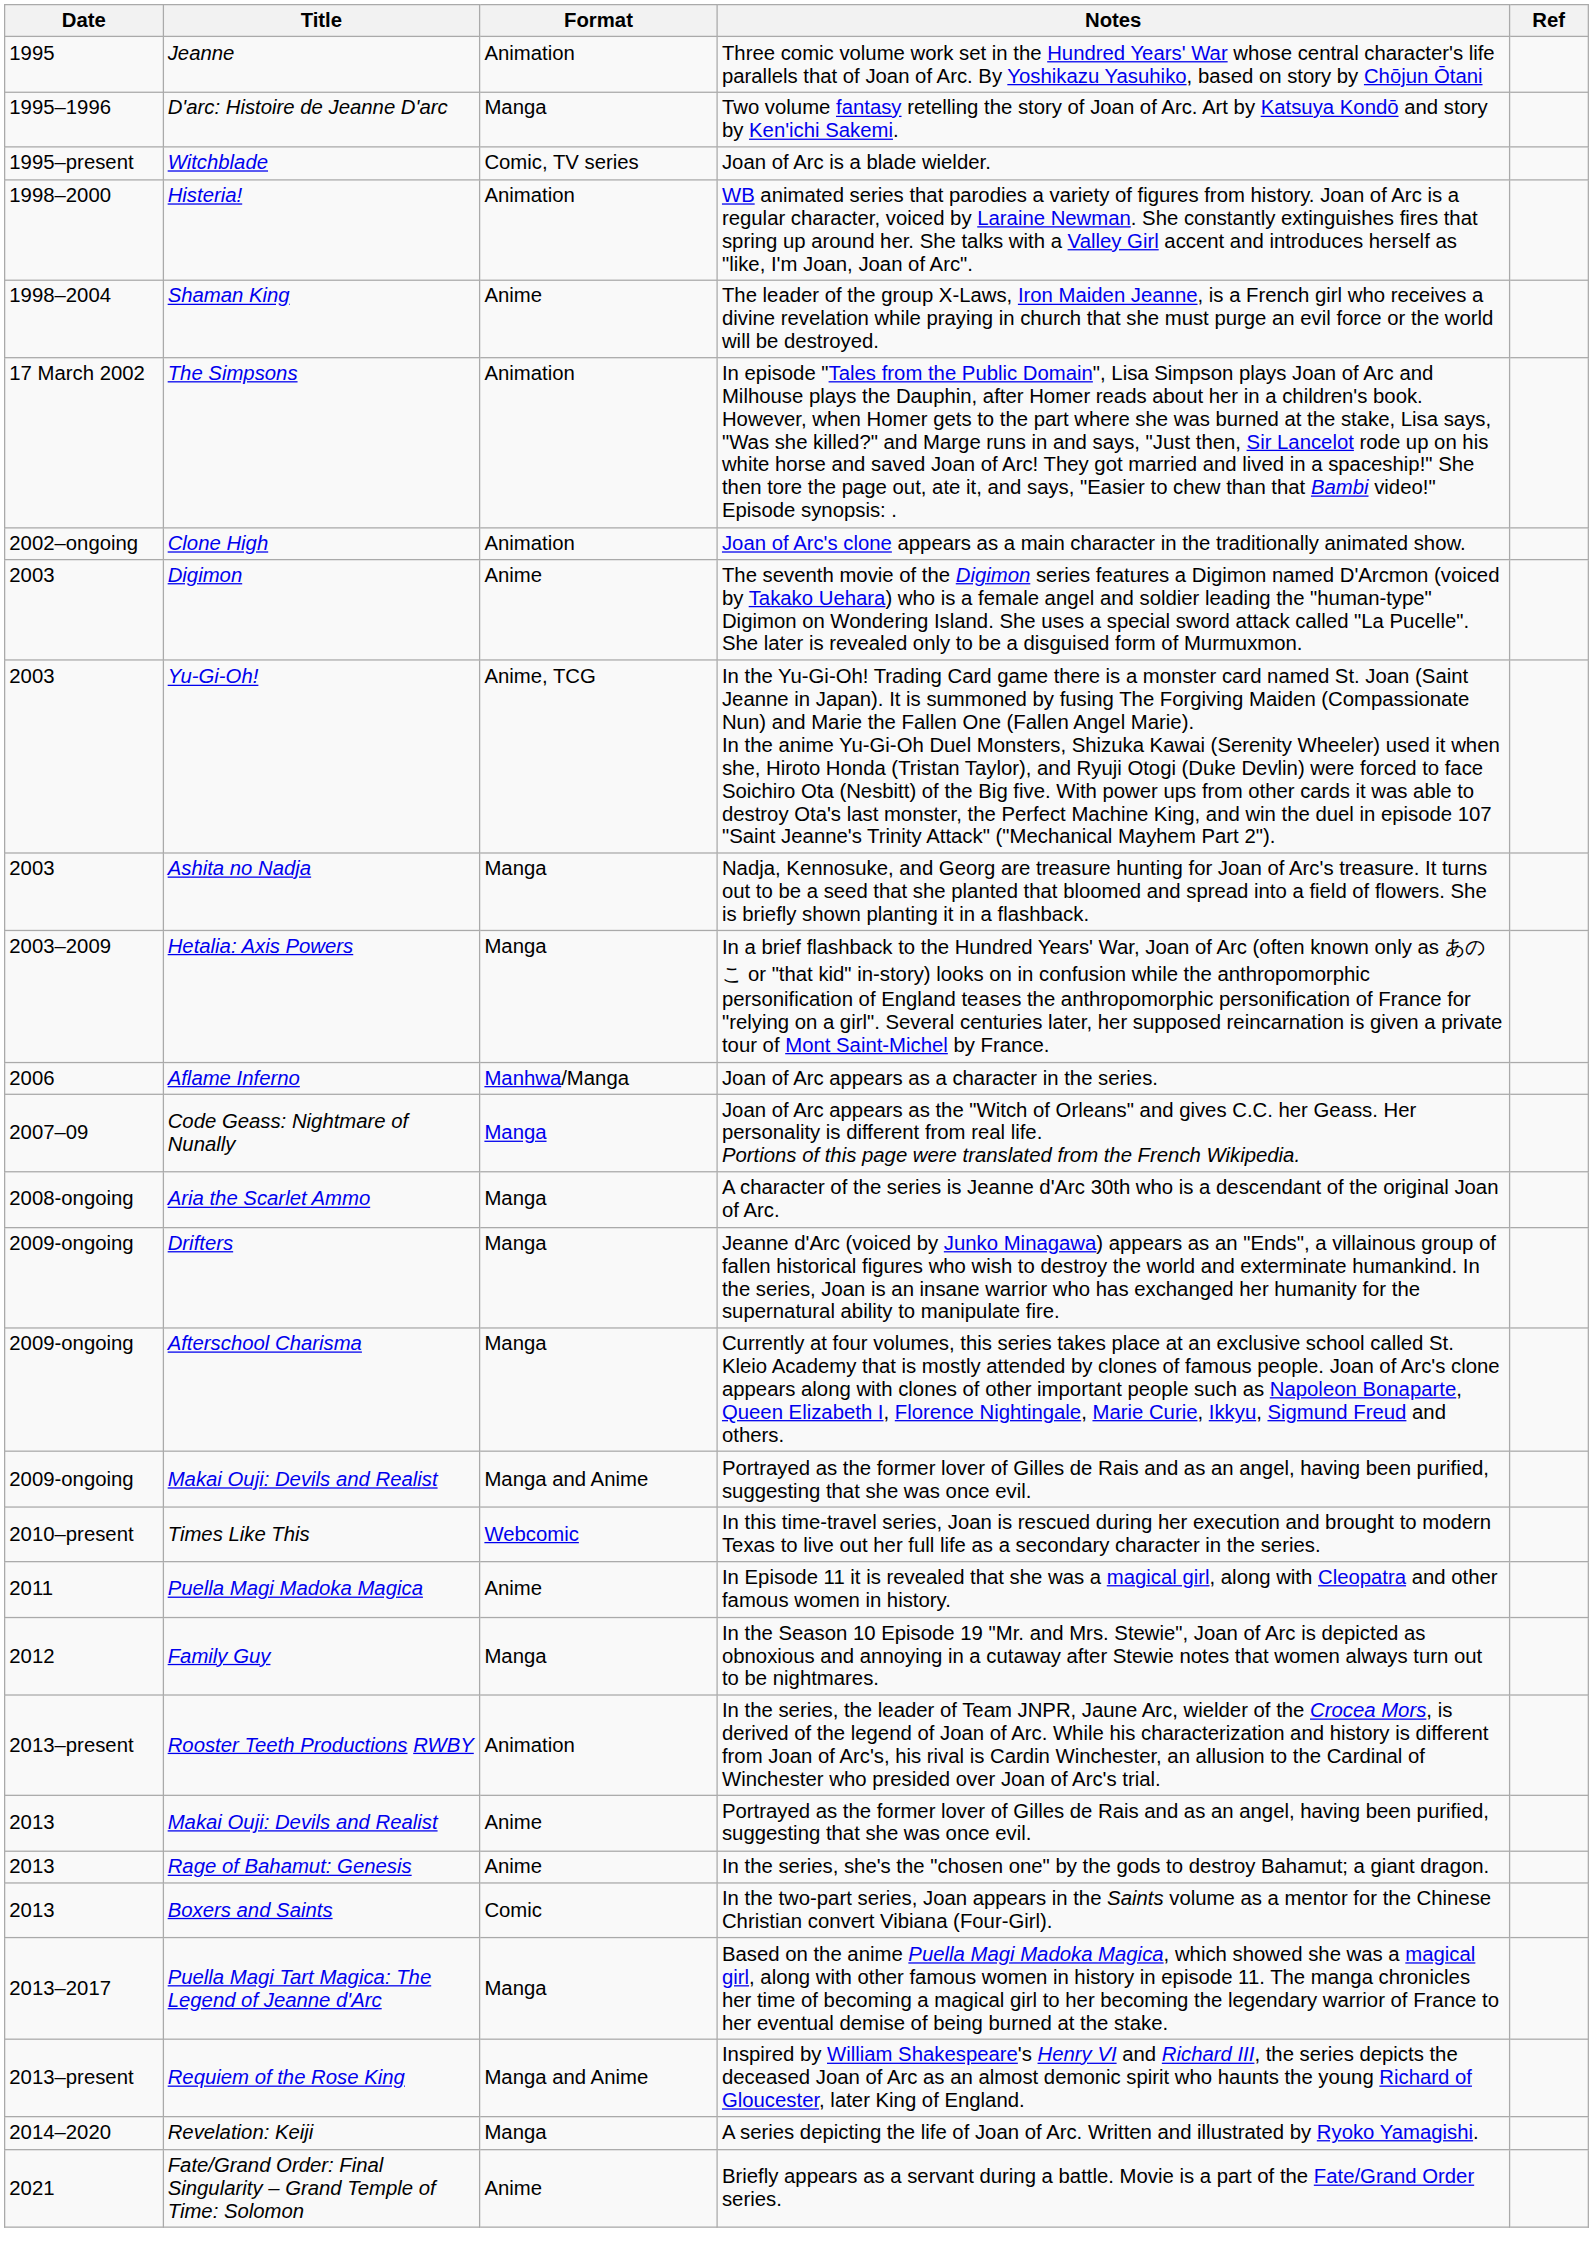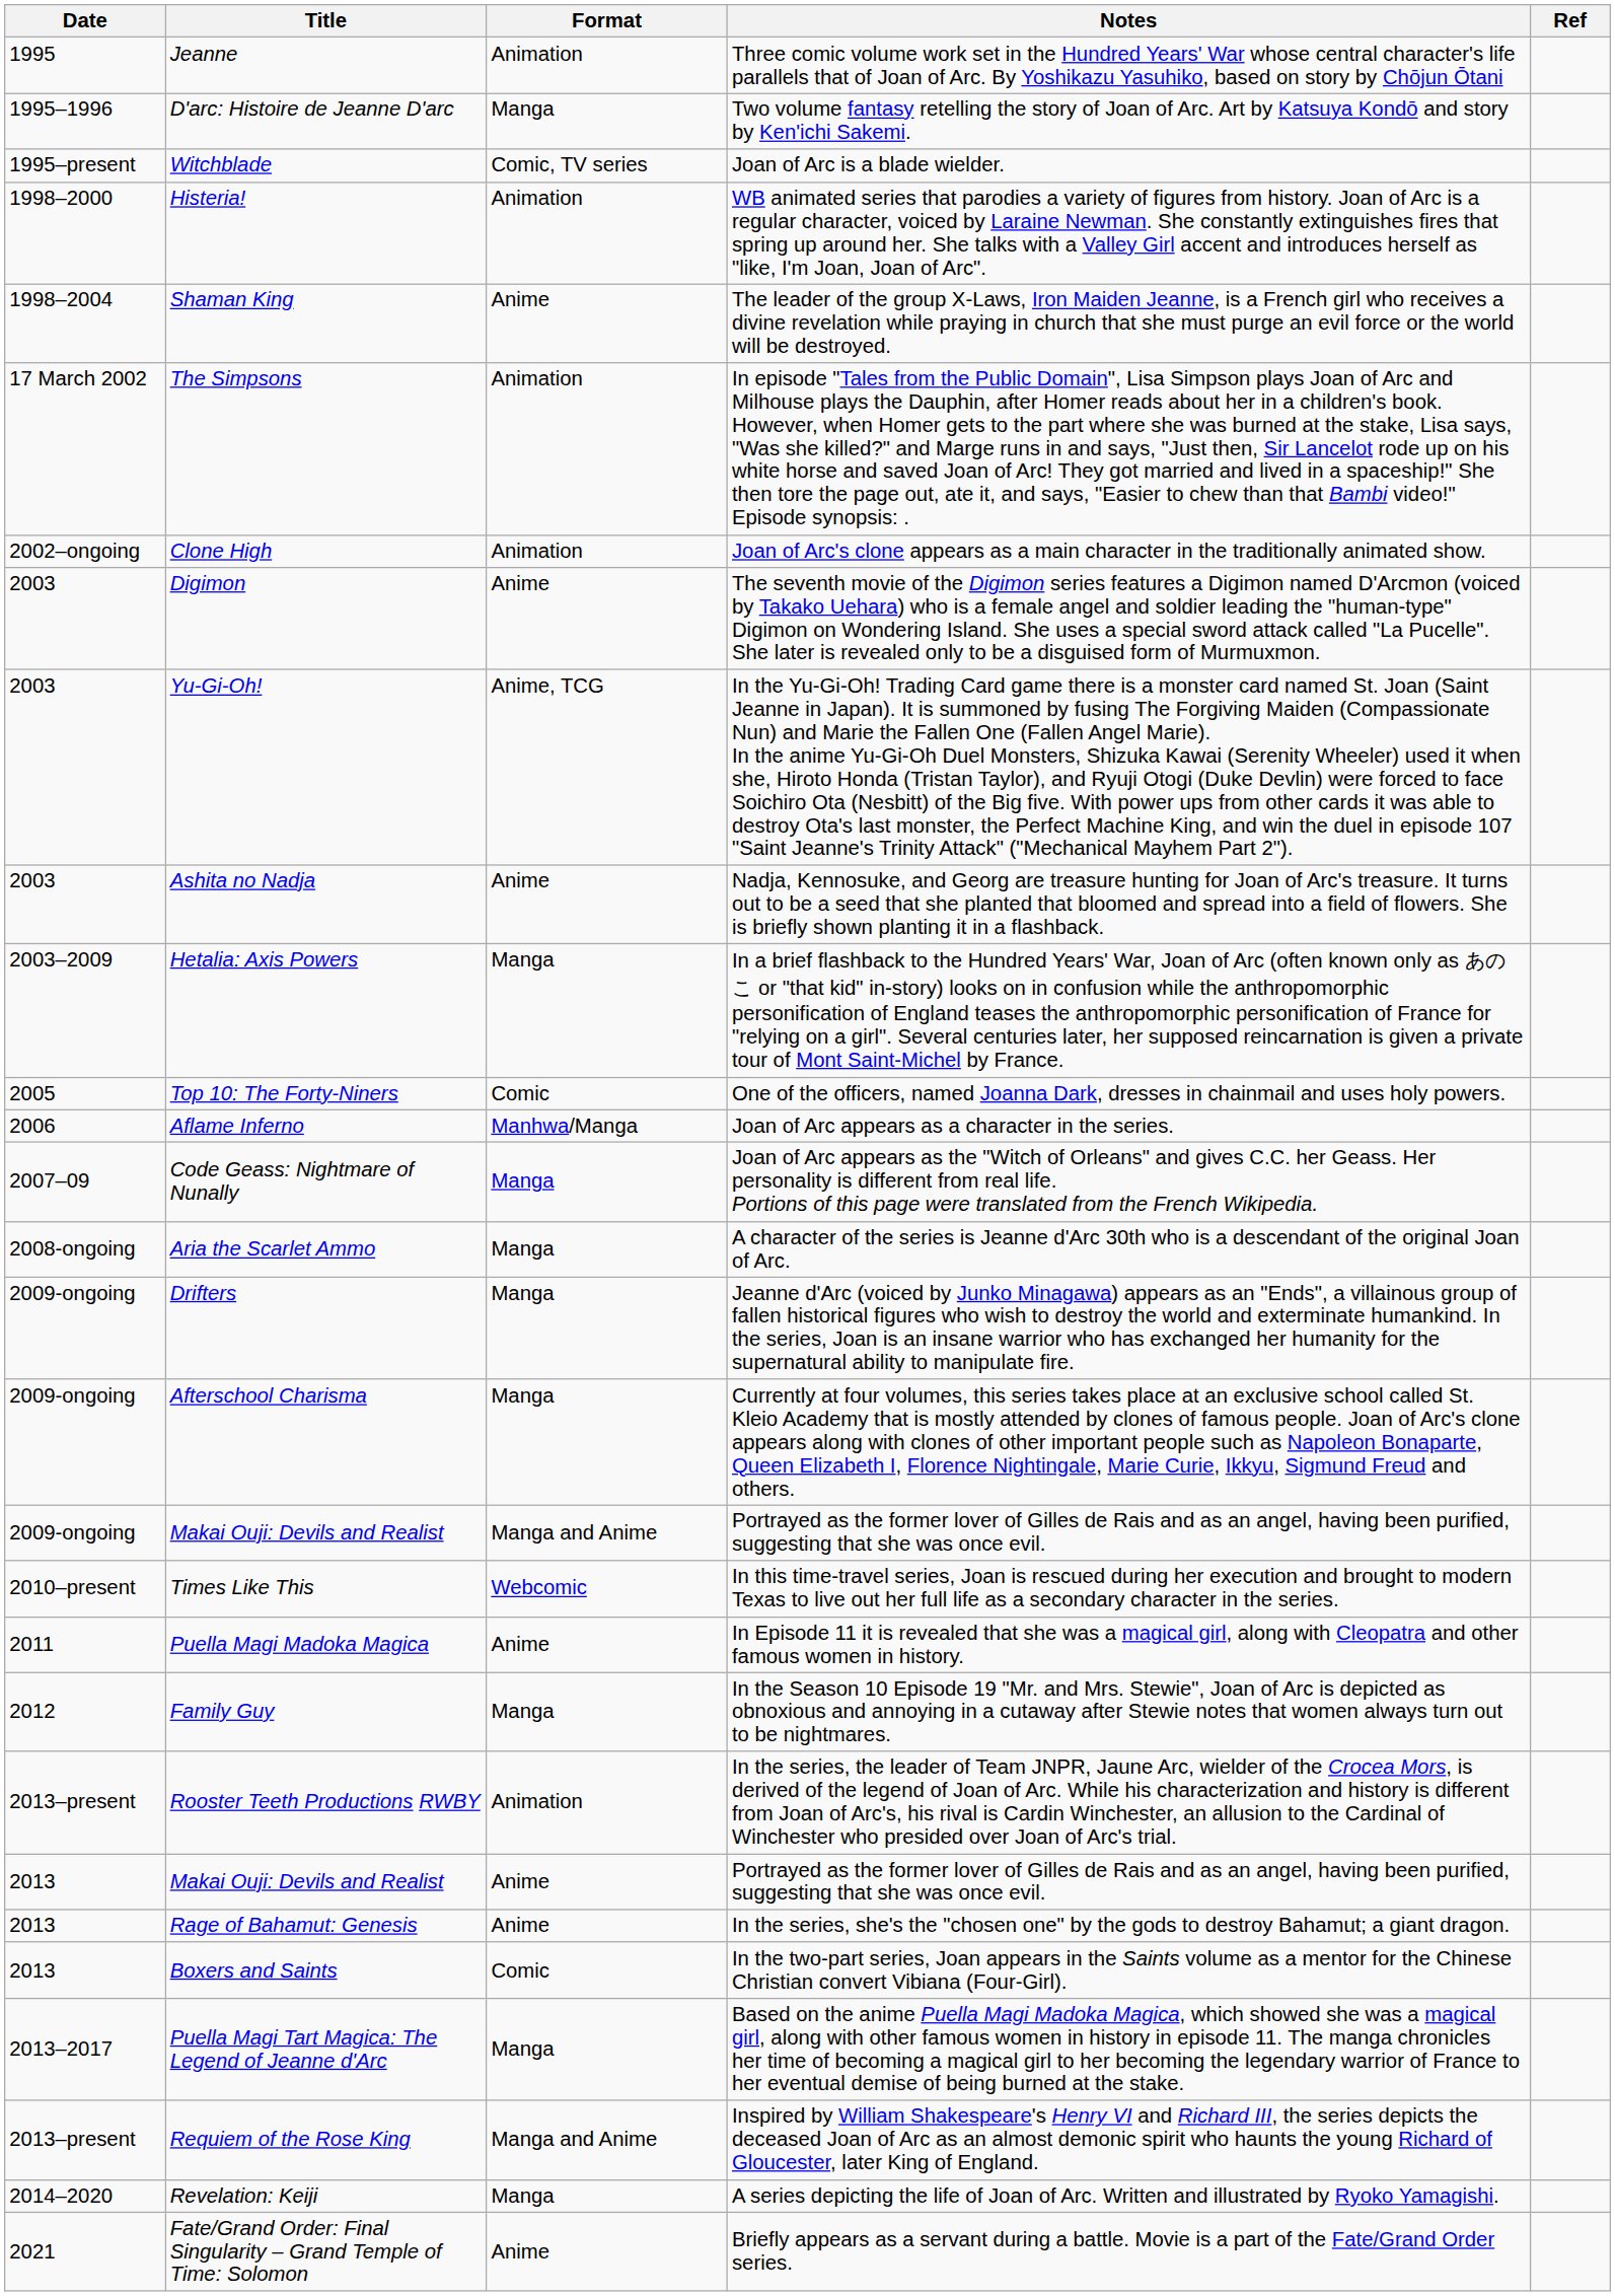 <table class="wikitable sortable">
 <tr>
 <th width="10%">Date</th>
 <th width="20%">Title</th>
 <th width="15%">Format</th>
 <th width="50%">Notes</th>
 <th width="5%">Ref</th>
 </tr>
 <tr valign="top">
 <td>1995</td>
 <td><em>Jeanne</em></td>
 <td>Animation</td>
 <td>Three comic volume work set in the <a href='#'>Hundred Years' War</a> whose central character's life parallels that of Joan of Arc. By <a href='#'>Yoshikazu Yasuhiko</a>, based on story by <a href='#'>Chōjun Ōtani</a></td>
 <td></td>
 </tr>
 <tr valign="top">
 <td>1995–1996</td>
 <td><em>D'arc: Histoire de Jeanne D'arc</em></td>
 <td>Manga</td>
 <td>Two volume <a href='#'>fantasy</a> retelling the story of Joan of Arc.  Art by <a href='#'>Katsuya Kondō</a> and story by <a href='#'>Ken'ichi Sakemi</a>.</td>
 <td></td>
 </tr>
 <tr valign="top">
 <td>1995–present</td>
 <td><em><a href='#'>Witchblade</a></em></td>
 <td>Comic, TV series</td>
 <td>Joan of Arc is a blade wielder.</td>
 <td></td>
 </tr>
 <tr valign="top">
 <td>1998–2000</td>
 <td><em><a href='#'>Histeria!</a></em></td>
 <td>Animation</td>
 <td><a href='#'>WB</a> animated series that parodies a variety of figures from history. Joan of Arc is a regular character, voiced by <a href='#'>Laraine Newman</a>.  She constantly extinguishes fires that spring up around her. She talks with a <a href='#'>Valley Girl</a> accent and introduces herself as "like, I'm Joan, Joan of Arc".</td>
 <td></td>
 </tr>
 <tr valign="top">
 <td>1998–2004</td>
 <td><em><a href='#'>Shaman King</a></em></td>
 <td>Anime</td>
 <td>The leader of the group X-Laws, <a href='#'>Iron Maiden Jeanne</a>, is a French girl who receives a divine revelation while praying in church that she must purge an evil force or the world will be destroyed.</td>
 <td></td>
 </tr>
 <tr valign="top">
 <td>17 March 2002</td>
 <td><em><a href='#'>The Simpsons</a></em></td>
 <td>Animation</td>
 <td>In episode "<a href='#'>Tales from the Public Domain</a>", Lisa Simpson plays Joan of Arc and Milhouse plays the Dauphin, after Homer reads about her in a children's book. However, when Homer gets to the part where she was burned at the stake, Lisa says, "Was she killed?" and Marge runs in and says, "Just then, <a href='#'>Sir Lancelot</a> rode up on his white horse and saved Joan of Arc! They got married and lived in a spaceship!" She then tore the page out, ate it, and says, "Easier to chew than that <em><a href='#'>Bambi</a></em> video!"  Episode synopsis: .</td>
 <td></td>
 </tr>
 <tr valign="top">
 <td>2002–ongoing</td>
 <td><em><a href='#'>Clone High</a></em></td>
 <td>Animation</td>
 <td><a href='#'>Joan of Arc's clone</a> appears as a main character in the traditionally animated show.</td>
 <td></td>
 </tr>
 <tr valign="top">
 <td>2003</td>
 <td><em><a href='#'>Digimon</a></em></td>
 <td>Anime</td>
 <td>The seventh movie of the <em><a href='#'>Digimon</a></em> series features a Digimon named D'Arcmon (voiced by <a href='#'>Takako Uehara</a>) who is a female angel and soldier leading the "human-type" Digimon on Wondering Island. She uses a special sword attack called "La Pucelle". She later is revealed only to be a disguised form of Murmuxmon.</td>
 <td></td>
 </tr>
 <tr valign="top">
 <td>2003</td>
 <td><em><a href='#'>Yu-Gi-Oh!</a></em></td>
 <td>Anime, TCG</td>
 <td>In the Yu-Gi-Oh! Trading Card game there is a monster card named St. Joan (Saint Jeanne in Japan).  It is summoned by fusing The Forgiving Maiden (Compassionate Nun) and Marie the Fallen One (Fallen Angel Marie).<br>In the anime Yu-Gi-Oh Duel Monsters, Shizuka Kawai (Serenity Wheeler) used it when she, Hiroto Honda (Tristan Taylor), and Ryuji Otogi (Duke Devlin) were forced to face Soichiro Ota (Nesbitt) of the Big five. With power ups from other cards it was able to destroy Ota's last monster, the Perfect Machine King, and win the duel in episode 107 "Saint Jeanne's Trinity Attack" ("Mechanical Mayhem Part 2").</td>
 <td></td>
 </tr>
 <tr valign="top">
 <td>2003</td>
 <td><em><a href='#'>Ashita no Nadja</a></em></td>
-<td>Manga</td>
+<td>Anime</td>
 <td>Nadja, Kennosuke, and Georg are treasure hunting for Joan of Arc's treasure. It turns out to be a seed that she planted that bloomed and spread into a field of flowers. She is briefly shown planting it in a flashback.</td>
 <td></td>
 </tr>
 <tr valign="top">
 <td>2003–2009</td>
 <td><em><a href='#'>Hetalia: Axis Powers</a></em></td>
 <td>Manga</td>
 <td>In a brief flashback to the Hundred Years' War, Joan of Arc (often known only as あのこ or "that kid" in-story) looks on in confusion while the anthropomorphic personification of England teases the anthropomorphic personification of France for "relying on a girl". Several centuries later, her supposed reincarnation is given a private tour of <a href='#'>Mont Saint-Michel</a> by France.</td>
+<td></td>
+</tr>
+<tr valign="top">
+<td>2005</td>
+<td><em><a href='#'>Top 10: The Forty-Niners</a></em></td>
+<td>Comic</td>
+<td>One of the officers, named <a href='#'>Joanna Dark</a>, dresses in chainmail and uses holy powers.</td>
 <td></td>
 </tr>
 <tr valign_"top">
 <td>2006</td>
 <td><em><a href='#'>Aflame Inferno</a></em></td>
 <td><a href='#'>Manhwa</a>/Manga</td>
 <td>Joan of Arc appears as a character in the series.</td>
 <td></td>
 </tr>
 <tr valign_"top">
 <td>2007–09</td>
 <td><em>Code Geass: Nightmare of Nunally</em></td>
 <td><a href='#'>Manga</a></td>
 <td>Joan of Arc appears as the "Witch of Orleans" and gives C.C. her Geass. Her personality is different from real life.<br><em>Portions of this page were translated from the French Wikipedia.</em></td>
 <td></td>
 </tr>
 <tr valign_"top">
 <td>2008-ongoing</td>
 <td><em><a href='#'>Aria the Scarlet Ammo</a></em></td>
 <td>Manga</td>
 <td>A character of the series is Jeanne d'Arc 30th who is a descendant of the original Joan of Arc.</td>
 <td></td>
 </tr>
 <tr valign="top">
 <td>2009-ongoing</td>
 <td><em><a href='#'>Drifters</a></em></td>
 <td>Manga</td>
 <td>Jeanne d'Arc (voiced by <a href='#'>Junko Minagawa</a>) appears as an "Ends", a villainous group of fallen historical figures who wish to destroy the world and exterminate humankind. In the series, Joan is an insane warrior who has exchanged her humanity for the supernatural ability to manipulate fire.</td>
 <td></td>
 </tr>
 <tr valign="top">
 <td>2009-ongoing</td>
 <td><em><a href='#'>Afterschool Charisma</a></em></td>
 <td>Manga</td>
 <td>Currently at four volumes, this series takes place at an exclusive school called St. Kleio Academy that is mostly attended by clones of famous people.  Joan of Arc's clone appears along with clones of other important people such as <a href='#'>Napoleon Bonaparte</a>, <a href='#'>Queen Elizabeth I</a>, <a href='#'>Florence Nightingale</a>, <a href='#'>Marie Curie</a>, <a href='#'>Ikkyu</a>, <a href='#'>Sigmund Freud</a> and others.</td>
 <td></td>
 </tr>
 <tr valign_"top">
 <td>2009-ongoing</td>
 <td><em><a href='#'>Makai Ouji: Devils and Realist</a></em></td>
 <td>Manga and Anime</td>
 <td>Portrayed as the former lover of Gilles de Rais and as an angel, having been purified, suggesting that she was once evil.</td>
 <td></td>
 </tr>
 <tr valign_"top">
 <td>2010–present</td>
 <td><em>Times Like This</em></td>
 <td><a href='#'>Webcomic</a></td>
 <td>In this time-travel series, Joan is rescued during her execution and brought to modern Texas to live out her full life as a secondary character in the series.</td>
 <td></td>
 </tr>
 <tr valign_"top">
 <td>2011</td>
 <td><em><a href='#'>Puella Magi Madoka Magica</a></em></td>
 <td>Anime</td>
 <td>In Episode 11 it is revealed that she was a <a href='#'>magical girl</a>, along with <a href='#'>Cleopatra</a> and other famous women in history.</td>
 <td></td>
 </tr>
 <tr valign_"top">
 <td>2012</td>
 <td><em><a href='#'>Family Guy</a></em></td>
 <td>Manga</td>
 <td>In the Season 10 Episode 19 "Mr. and Mrs. Stewie", Joan of Arc is depicted as obnoxious and annoying in a cutaway after Stewie notes that women always turn out to be nightmares.</td>
 <td></td>
 </tr>
 <tr valign_"top">
 <td>2013–present</td>
 <td><em><a href='#'>Rooster Teeth Productions</a> <a href='#'>RWBY</a></em></td>
 <td>Animation</td>
 <td>In the series, the leader of Team JNPR, Jaune Arc, wielder of the <em><a href='#'>Crocea Mors</a></em>, is derived of the legend of Joan of Arc. While his characterization and history is different from Joan of Arc's, his rival is Cardin Winchester, an allusion to the Cardinal of Winchester who presided over Joan of Arc's trial.</td>
 <td></td>
 </tr>
 <tr valign_"top">
 <td>2013</td>
 <td><em><a href='#'>Makai Ouji: Devils and Realist</a></em></td>
 <td>Anime</td>
 <td>Portrayed as the former lover of Gilles de Rais and as an angel, having been purified, suggesting that she was once evil.</td>
 <td></td>
 </tr>
 <tr valign_"top">
 <td>2013</td>
 <td><em><a href='#'>Rage of Bahamut: Genesis</a></em></td>
 <td>Anime</td>
 <td>In the series, she's the "chosen one" by the gods to destroy Bahamut; a giant dragon.</td>
 <td></td>
 </tr>
 <tr valign_"top">
 <td>2013</td>
 <td><em><a href='#'>Boxers and Saints</a></em></td>
 <td>Comic</td>
 <td>In the two-part series, Joan appears in the <em>Saints</em> volume as a mentor for the Chinese Christian convert Vibiana (Four-Girl).</td>
 <td></td>
 </tr>
 <tr valign_"top">
 <td>2013–2017</td>
 <td><em><a href='#'>Puella Magi Tart Magica: The Legend of Jeanne d'Arc</a></em></td>
 <td>Manga</td>
 <td>Based on the anime <em><a href='#'>Puella Magi Madoka Magica</a></em>, which showed she was a <a href='#'>magical girl</a>, along with other famous women in history in episode 11. The manga chronicles her time of becoming a magical girl to her becoming the legendary warrior of France to her eventual demise of being burned at the stake.</td>
 <td></td>
 </tr>
 <tr valign_"top">
 <td>2013–present</td>
 <td><em><a href='#'>Requiem of the Rose King</a></em></td>
 <td>Manga and Anime</td>
 <td>Inspired by <a href='#'>William Shakespeare</a>'s <em><a href='#'>Henry VI</a></em> and <em><a href='#'>Richard III</a></em>, the series depicts the deceased Joan of Arc as an almost demonic spirit who haunts the young <a href='#'>Richard of Gloucester</a>, later King of England.</td>
 <td></td>
 </tr>
 <tr valign_"top">
 <td>2014–2020</td>
 <td><em>Revelation: Keiji</em></td>
 <td>Manga</td>
 <td>A series depicting the life of Joan of Arc. Written and illustrated by <a href='#'>Ryoko Yamagishi</a>.</td>
 <td></td>
 </tr>
 <tr>
 <td>2021</td>
 <td><em>Fate/Grand Order: Final Singularity – Grand Temple of Time: Solomon</em></td>
 <td>Anime</td>
 <td>Briefly appears as a servant during a battle. Movie is a part of the <a href='#'>Fate/Grand Order</a> series.</td>
 <td></td>
 </tr>
 </table>
